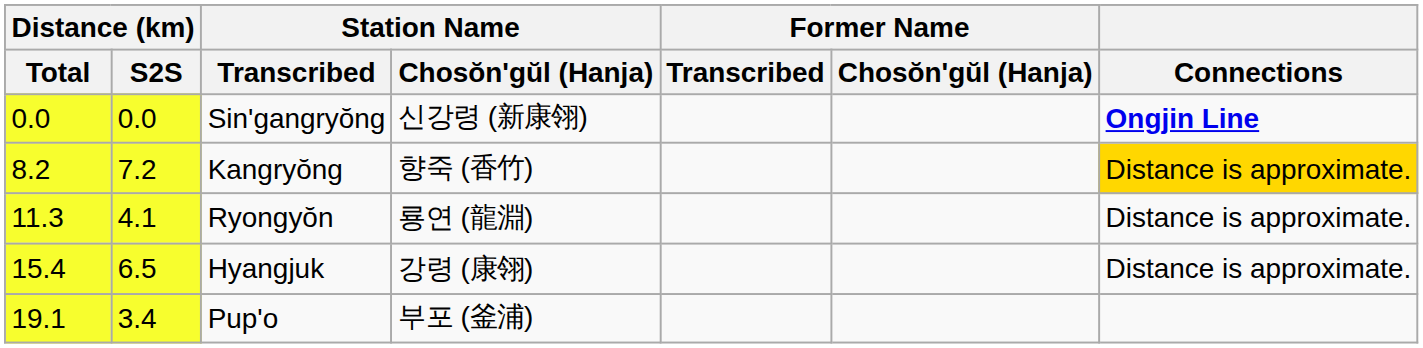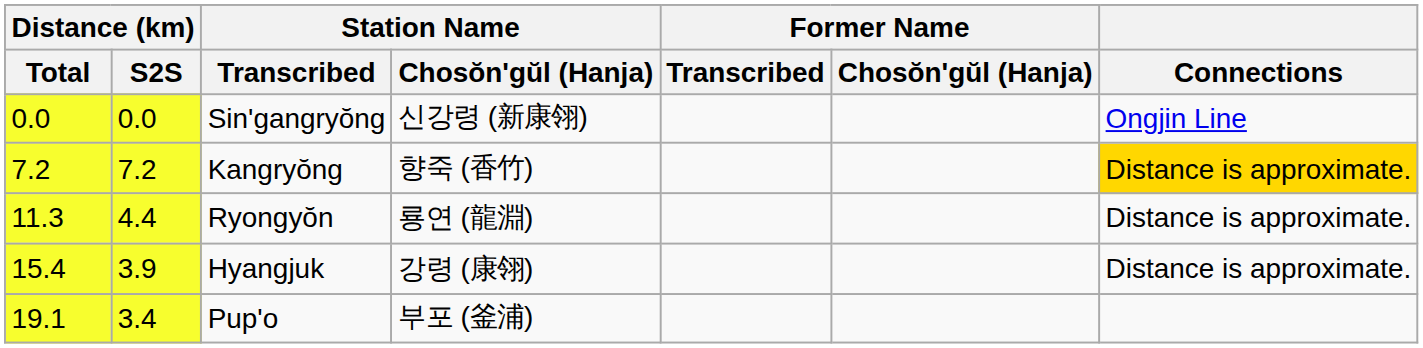 <table class="wikitable" style="font-size:90%;">
 <tr>
 <th colspan="2">Distance (km)</th>
 <th colspan="2">Station Name</th>
 <th colspan="2">Former Name</th>
 <th></th>
 </tr>
 <tr>
 <th>Total</th>
 <th>S2S</th>
 <th>Transcribed</th>
 <th>Chosŏn'gŭl (Hanja)</th>
 <th>Transcribed</th>
 <th>Chosŏn'gŭl (Hanja)</th>
 <th>Connections</th>
 </tr>
 <tr>
 <td bgcolor=#F7FE2E>0.0</td>
 <td bgcolor=#F7FE2E>0.0</td>
 <td>Sin'gangryŏng</td>
 <td>신강령 (新康翎)</td>
 <td></td>
 <td></td>
-<td><strong><a href='#'>Ongjin Line</a></strong></td>
+<td><a href='#'>Ongjin Line</a></td>
 </tr>
 <tr>
-<td bgcolor=#F7FE2E>8.2</td>
+<td bgcolor=#F7FE2E>7.2</td>
 <td bgcolor=#F7FE2E>7.2</td>
 <td>Kangryŏng</td>
 <td>향죽 (香竹)</td>
 <td></td>
 <td></td>
 <td style="background: gold;">Distance is approximate.</td>
 </tr>
 <tr>
 <td bgcolor=#F7FE2E>11.3</td>
-<td bgcolor=#F7FE2E>4.1</td>
+<td bgcolor=#F7FE2E>4.4</td>
 <td>Ryongyŏn</td>
 <td>룡연 (龍淵)</td>
 <td></td>
 <td></td>
 <td>Distance is approximate.</td>
 </tr>
 <tr>
 <td bgcolor=#F7FE2E>15.4</td>
-<td bgcolor=#F7FE2E>6.5</td>
+<td bgcolor=#F7FE2E>3.9</td>
 <td>Hyangjuk</td>
 <td>강령 (康翎)</td>
 <td></td>
 <td></td>
 <td>Distance is approximate.</td>
 </tr>
 <tr>
 <td bgcolor=#F7FE2E>19.1</td>
 <td bgcolor=#F7FE2E>3.4</td>
 <td>Pup'o</td>
 <td>부포 (釜浦)</td>
 <td></td>
 <td></td>
 <td></td>
 </tr>
 </table>
